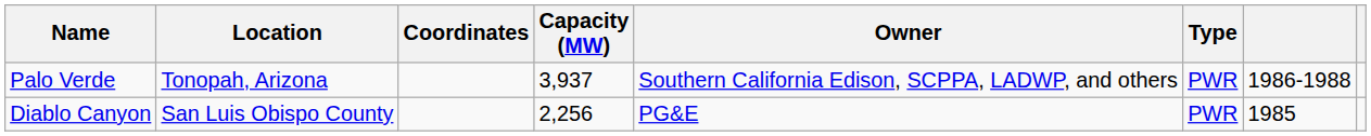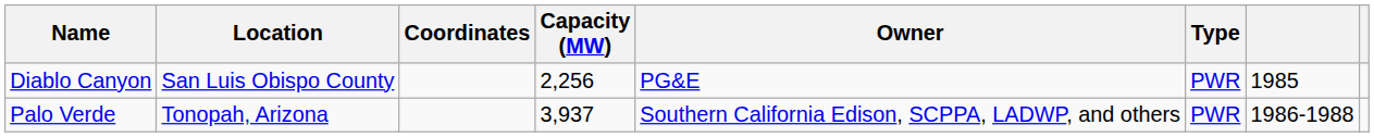 <table class="wikitable">
 <tr>
 <th>Name</th>
 <th>Location</th>
 <th>Coordinates</th>
 <th>Capacity<br>(<a href='#'>MW</a>)</th>
 <th>Owner</th>
 <th>Type</th>
 <th></th>
 <th class="unsortable"></th>
 </tr>
 <tr>
+<td><a href='#'>Diablo Canyon</a></td>
+<td><a href='#'>San Luis Obispo County</a></td>
+<td></td>
+<td>2,256</td>
+<td><a href='#'>PG&E</a></td>
+<td><a href='#'>PWR</a></td>
+<td>1985</td>
+<td></td>
+</tr>
+<tr>
 <td><a href='#'>Palo Verde</a></td>
 <td><a href='#'>Tonopah, Arizona</a></td>
 <td></td>
 <td>3,937</td>
 <td><a href='#'>Southern California Edison</a>, <a href='#'>SCPPA</a>, <a href='#'>LADWP</a>, and others</td>
 <td><a href='#'>PWR</a></td>
 <td>1986-1988</td>
 <td></td>
 </tr>
-<tr>
-<td><a href='#'>Diablo Canyon</a></td>
-<td><a href='#'>San Luis Obispo County</a></td>
-<td></td>
-<td>2,256</td>
-<td><a href='#'>PG&E</a></td>
-<td><a href='#'>PWR</a></td>
-<td>1985</td>
-<td></td>
-</tr>
 </table>
